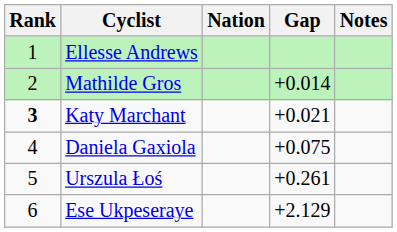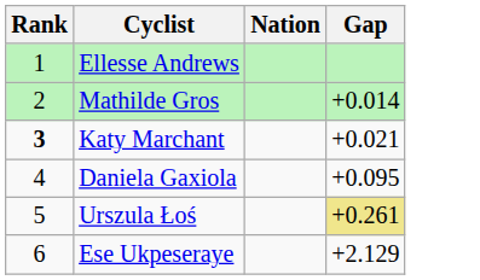 <table class="wikitable" style="text-align:center">
 <tr>
 <th>Rank</th>
 <th>Cyclist</th>
 <th>Nation</th>
 <th>Gap</th>
-<th>Notes</th>
 </tr>
 <tr bgcolor=#bbf3bb>
 <td>1</td>
 <td align=left><a href='#'>Ellesse Andrews</a></td>
 <td align=left></td>
-<td></td>
 <td></td>
 </tr>
 <tr bgcolor=#bbf3bb>
 <td>2</td>
 <td align=left><a href='#'>Mathilde Gros</a></td>
 <td align=left></td>
 <td>+0.014</td>
-<td></td>
 </tr>
 <tr>
 <td><strong>3</strong></td>
 <td align=left><a href='#'>Katy Marchant</a></td>
 <td align=left></td>
 <td>+0.021</td>
-<td></td>
 </tr>
 <tr>
 <td>4</td>
 <td align=left><a href='#'>Daniela Gaxiola</a></td>
 <td align=left></td>
-<td>+0.075</td>
-<td></td>
+<td>+0.095</td>
 </tr>
 <tr>
 <td>5</td>
 <td align=left><a href='#'>Urszula Łoś</a></td>
 <td align=left></td>
-<td>+0.261</td>
-<td></td>
+<td style="background: khaki;">+0.261</td>
 </tr>
 <tr>
 <td>6</td>
 <td align=left><a href='#'>Ese Ukpeseraye</a></td>
 <td align=left></td>
 <td>+2.129</td>
-<td></td>
 </tr>
 </table>
